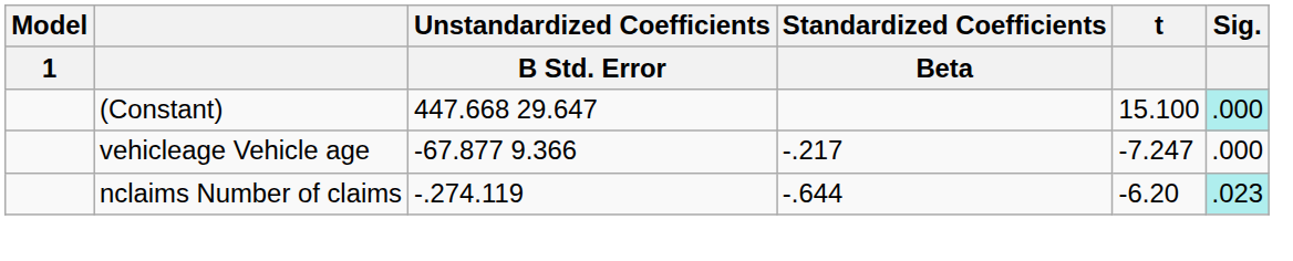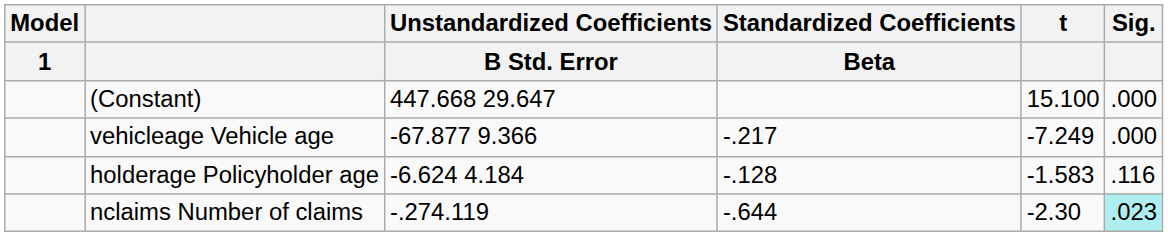 <table class="wikitable">
 <tr>
 <th>Model</th>
 <th></th>
 <th>Unstandardized Coefficients</th>
 <th>Standardized Coefficients</th>
 <th>t</th>
 <th>Sig.</th>
 </tr>
 <tr>
 <th>1</th>
 <th></th>
 <th>B Std. Error</th>
 <th>Beta</th>
 <th></th>
 <th></th>
 </tr>
 <tr>
 <td></td>
 <td>(Constant)</td>
 <td>447.668 29.647</td>
 <td></td>
 <td>15.100</td>
-<td style="background: paleturquoise;">.000</td>
+<td>.000</td>
 </tr>
 <tr>
 <td></td>
 <td>vehicleage Vehicle age</td>
 <td>-67.877 9.366</td>
 <td> -.217</td>
-<td>-7.247</td>
+<td>-7.249</td>
 <td>.000</td>
+</tr>
+<tr>
+<td></td>
+<td>holderage Policyholder age</td>
+<td> -6.624  4.184</td>
+<td> -.128</td>
+<td>-1.583</td>
+<td>.116</td>
 </tr>
 <tr>
 <td></td>
 <td>nclaims Number of claims</td>
 <td> -.274.119</td>
 <td>-.644</td>
-<td>-6.20</td>
+<td>-2.30</td>
 <td style="background: paleturquoise;">.023</td>
 </tr>
 </table>
